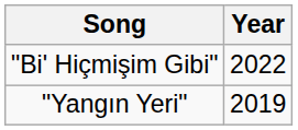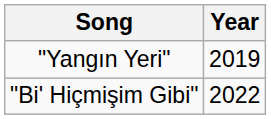 <table class="wikitable plainrowheaders" style="text-align:center;">
 <tr>
 <th scope="col">Song</th>
 <th scope="col">Year</th>
 </tr>
 <tr>
+<td>"Yangın Yeri"</td>
+<td>2019</td>
+</tr>
+<tr>
 <td>"Bi' Hiçmişim Gibi"</td>
 <td>2022</td>
 </tr>
-<tr>
-<td>"Yangın Yeri"</td>
-<td>2019</td>
-</tr>
 </table>
